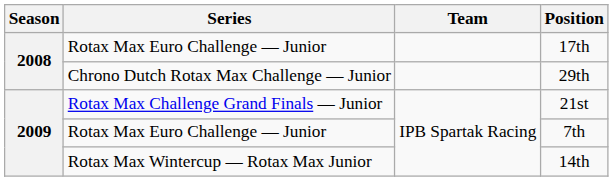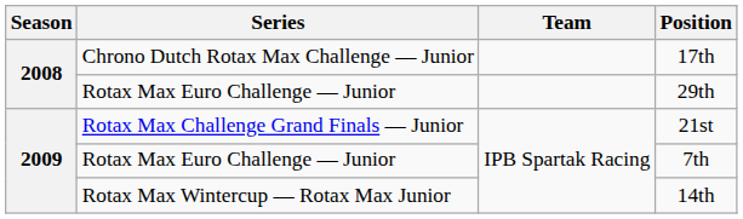 <table class="wikitable" style="font-size: 85%; text-align:center">
 <tr>
 <th>Season</th>
 <th>Series</th>
 <th>Team</th>
 <th>Position</th>
 </tr>
 <tr>
 <th rowspan="2">2008</th>
-<td align="left">Rotax Max Euro Challenge — Junior</td>
+<td align="left">Chrono Dutch Rotax Max Challenge — Junior</td>
 <td align="left"></td>
 <td>17th</td>
 </tr>
 <tr>
-<td align="left">Chrono Dutch Rotax Max Challenge — Junior</td>
+<td align="left">Rotax Max Euro Challenge — Junior</td>
 <td align="left"></td>
 <td>29th</td>
 </tr>
 <tr>
 <th rowspan="3">2009</th>
 <td align="left"><a href='#'>Rotax Max Challenge Grand Finals</a> — Junior</td>
 <td rowspan="3" align="left">IPB Spartak Racing</td>
 <td>21st</td>
 </tr>
 <tr>
 <td align="left">Rotax Max Euro Challenge — Junior</td>
 <td>7th</td>
 </tr>
 <tr>
 <td align="left">Rotax Max Wintercup — Rotax Max Junior</td>
 <td>14th</td>
 </tr>
 </table>
